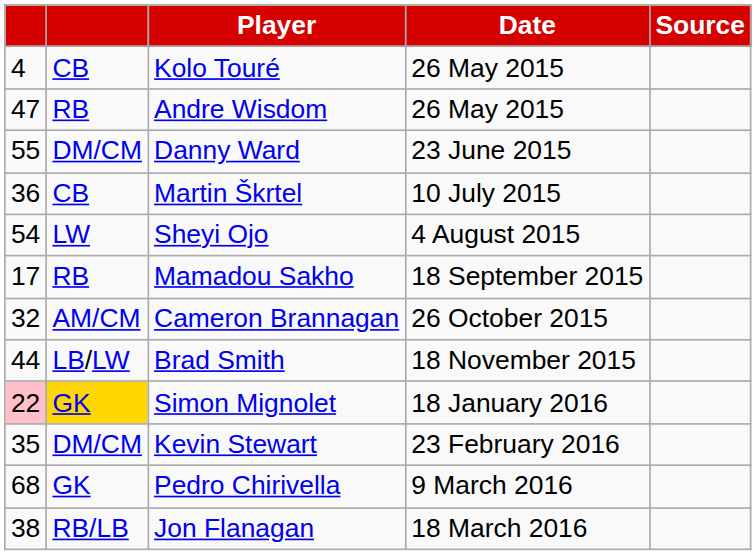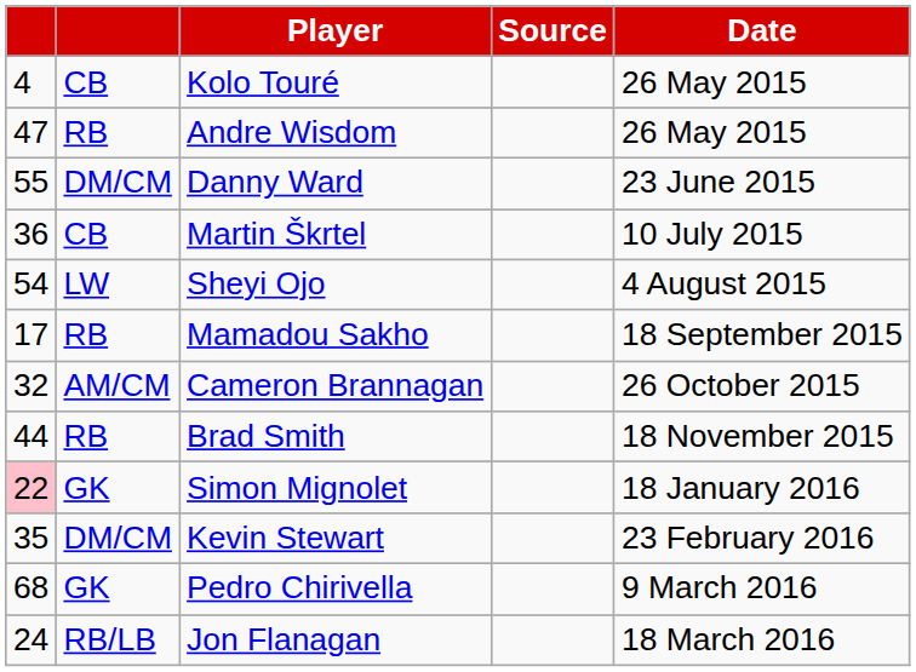 <table class="wikitable plainrowheaders sortable">
 <tr>
 <th style="background:#d50000; color:white; text-align:center;"></th>
 <th style="background:#d50000; color:white; text-align:center;"></th>
 <th style="background:#d50000; color:white; text-align:center; " scope="col">Player</th>
+<th style="background:#d50000; color:white; text-align:center;">Source</th>
 <th style="background:#d50000; color:white; text-align:center; " scope="col">Date</th>
-<th style="background:#d50000; color:white; text-align:center;">Source</th>
 </tr>
 <tr>
 <td>4</td>
 <td><a href='#'>CB</a></td>
 <td> <a href='#'>Kolo Touré</a></td>
+<td></td>
 <td>26 May 2015</td>
-<td></td>
 </tr>
 <tr>
 <td>47</td>
 <td><a href='#'>RB</a></td>
 <td> <a href='#'>Andre Wisdom</a></td>
+<td></td>
 <td>26 May 2015</td>
-<td></td>
 </tr>
 <tr>
 <td>55</td>
 <td><a href='#'>DM/CM</a></td>
 <td> <a href='#'>Danny Ward</a></td>
+<td></td>
 <td>23 June 2015</td>
-<td></td>
 </tr>
 <tr>
 <td>36</td>
 <td><a href='#'>CB</a></td>
 <td> <a href='#'>Martin Škrtel</a></td>
+<td></td>
 <td>10 July 2015</td>
-<td></td>
 </tr>
 <tr>
 <td>54</td>
 <td><a href='#'>LW</a></td>
 <td> <a href='#'>Sheyi Ojo</a></td>
+<td></td>
 <td>4 August 2015</td>
-<td></td>
 </tr>
 <tr>
 <td>17</td>
 <td><a href='#'>RB</a></td>
 <td> <a href='#'>Mamadou Sakho</a></td>
+<td></td>
 <td>18 September 2015</td>
-<td></td>
 </tr>
 <tr>
 <td>32</td>
 <td><a href='#'>AM/CM</a></td>
 <td> <a href='#'>Cameron Brannagan</a></td>
+<td></td>
 <td>26 October 2015</td>
-<td></td>
 </tr>
 <tr>
 <td>44</td>
-<td><a href='#'>LB</a>/<a href='#'>LW</a></td>
+<td><a href='#'>RB</a></td>
 <td> <a href='#'>Brad Smith</a></td>
+<td></td>
 <td>18 November 2015</td>
-<td></td>
 </tr>
 <tr>
 <td style="background: pink;">22</td>
-<td style="background: gold;"><a href='#'>GK</a></td>
+<td><a href='#'>GK</a></td>
 <td> <a href='#'>Simon Mignolet</a></td>
+<td></td>
 <td>18 January 2016</td>
-<td></td>
 </tr>
 <tr>
 <td>35</td>
 <td><a href='#'>DM/CM</a></td>
 <td> <a href='#'>Kevin Stewart</a></td>
+<td></td>
 <td>23 February 2016</td>
-<td></td>
 </tr>
 <tr>
 <td>68</td>
 <td><a href='#'>GK</a></td>
 <td> <a href='#'>Pedro Chirivella</a></td>
+<td></td>
 <td>9 March 2016</td>
-<td></td>
 </tr>
 <tr>
-<td>38</td>
+<td>24</td>
 <td><a href='#'>RB/LB</a></td>
 <td> <a href='#'>Jon Flanagan</a></td>
+<td></td>
 <td>18 March 2016</td>
-<td></td>
 </tr>
 </table>
